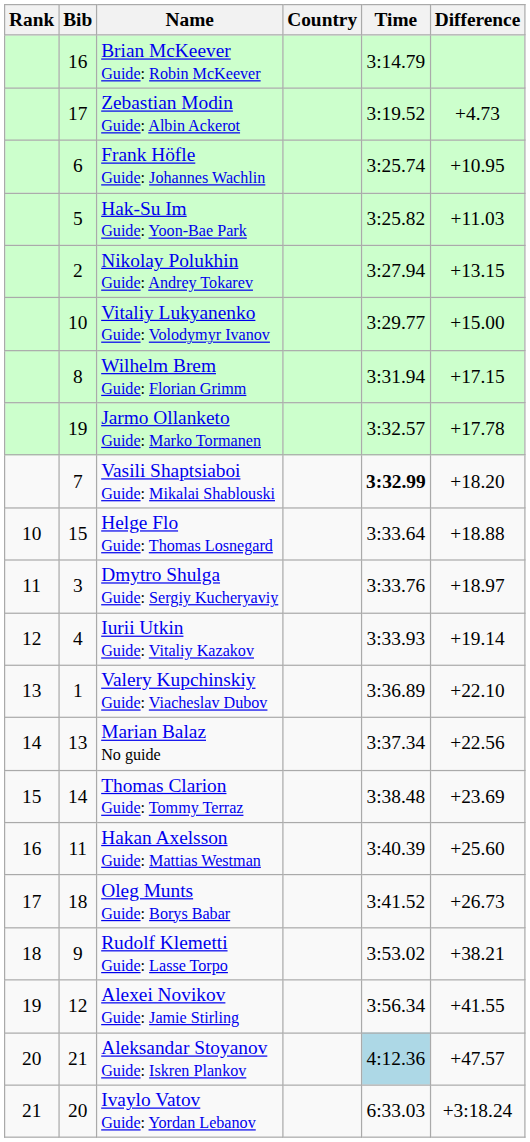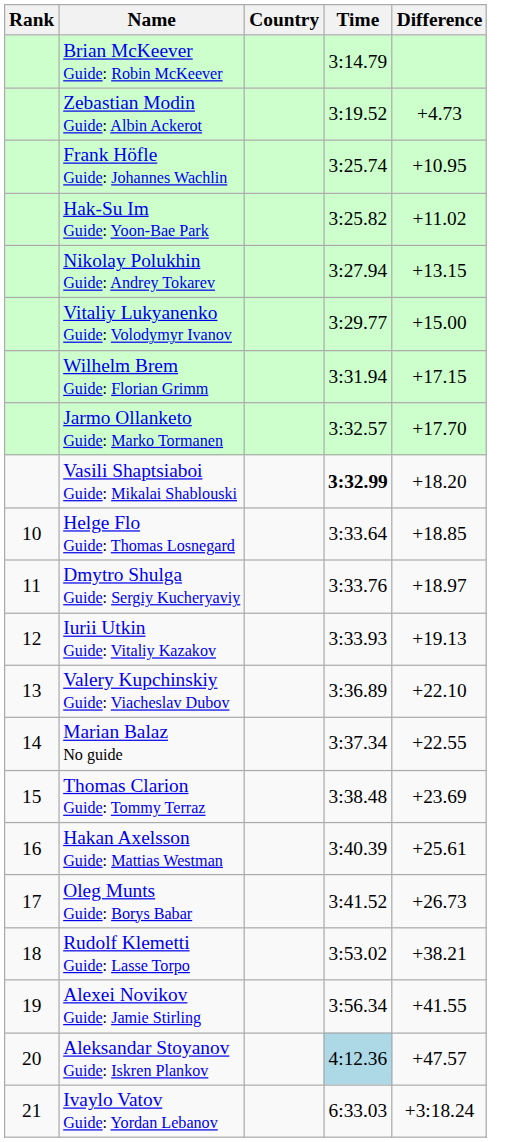 <table class="wikitable sortable" style="text-align:center">
 <tr>
 <th>Rank</th>
-<th>Bib</th>
 <th>Name</th>
 <th>Country</th>
 <th>Time</th>
 <th>Difference</th>
 </tr>
 <tr bgcolor="#ccffcc">
 <td></td>
-<td>16</td>
 <td align=left><a href='#'>Brian McKeever</a><br><small><a href='#'>Guide</a>: <a href='#'>Robin McKeever</a></small></td>
 <td align=left></td>
 <td>3:14.79</td>
 <td></td>
 </tr>
 <tr bgcolor="#ccffcc">
 <td></td>
-<td>17</td>
 <td align=left><a href='#'>Zebastian Modin</a><br><small><a href='#'>Guide</a>: <a href='#'>Albin Ackerot</a></small></td>
 <td align=left></td>
 <td>3:19.52</td>
 <td>+4.73</td>
 </tr>
 <tr bgcolor="#ccffcc">
 <td></td>
-<td>6</td>
 <td align=left><a href='#'>Frank Höfle</a><br><small><a href='#'>Guide</a>: <a href='#'>Johannes Wachlin</a></small></td>
 <td align=left></td>
 <td>3:25.74</td>
 <td>+10.95</td>
 </tr>
 <tr bgcolor="#ccffcc">
 <td></td>
-<td>5</td>
 <td align=left><a href='#'>Hak-Su Im</a><br><small><a href='#'>Guide</a>: <a href='#'>Yoon-Bae Park</a></small></td>
 <td align=left></td>
 <td>3:25.82</td>
-<td>+11.03</td>
+<td>+11.02</td>
 </tr>
 <tr bgcolor="#ccffcc">
 <td></td>
-<td>2</td>
 <td align=left><a href='#'>Nikolay Polukhin</a><br><small><a href='#'>Guide</a>: <a href='#'>Andrey Tokarev</a></small></td>
 <td align=left></td>
 <td>3:27.94</td>
 <td>+13.15</td>
 </tr>
 <tr bgcolor="#ccffcc">
 <td></td>
-<td>10</td>
 <td align=left><a href='#'>Vitaliy Lukyanenko</a><br><small><a href='#'>Guide</a>: <a href='#'>Volodymyr Ivanov</a></small></td>
 <td align=left></td>
 <td>3:29.77</td>
 <td>+15.00</td>
 </tr>
 <tr bgcolor="#ccffcc">
 <td></td>
-<td>8</td>
 <td align=left><a href='#'>Wilhelm Brem</a><br><small><a href='#'>Guide</a>: <a href='#'>Florian Grimm</a></small></td>
 <td align=left></td>
 <td>3:31.94</td>
 <td>+17.15</td>
 </tr>
 <tr bgcolor="#ccffcc">
 <td></td>
-<td>19</td>
 <td align=left><a href='#'>Jarmo Ollanketo</a><br><small><a href='#'>Guide</a>: <a href='#'>Marko Tormanen</a></small></td>
 <td align=left></td>
 <td>3:32.57</td>
-<td>+17.78</td>
+<td>+17.70</td>
 </tr>
 <tr>
 <td></td>
-<td>7</td>
 <td align=left><a href='#'>Vasili Shaptsiaboi</a><br><small><a href='#'>Guide</a>: <a href='#'>Mikalai Shablouski</a></small></td>
 <td align=left></td>
 <td><strong>3:32.99</strong></td>
 <td>+18.20</td>
 </tr>
 <tr>
 <td>10</td>
-<td>15</td>
 <td align=left><a href='#'>Helge Flo</a><br><small><a href='#'>Guide</a>: <a href='#'>Thomas Losnegard</a></small></td>
 <td align=left></td>
 <td>3:33.64</td>
-<td>+18.88</td>
+<td>+18.85</td>
 </tr>
 <tr>
 <td>11</td>
-<td>3</td>
 <td align=left><a href='#'>Dmytro Shulga</a><br><small><a href='#'>Guide</a>: <a href='#'>Sergiy Kucheryaviy</a></small></td>
 <td align=left></td>
 <td>3:33.76</td>
 <td>+18.97</td>
 </tr>
 <tr>
 <td>12</td>
-<td>4</td>
 <td align=left><a href='#'>Iurii Utkin</a><br><small><a href='#'>Guide</a>: <a href='#'>Vitaliy Kazakov</a></small></td>
 <td align=left></td>
 <td>3:33.93</td>
-<td>+19.14</td>
+<td>+19.13</td>
 </tr>
 <tr>
 <td>13</td>
-<td>1</td>
 <td align=left><a href='#'>Valery Kupchinskiy</a><br><small><a href='#'>Guide</a>: <a href='#'>Viacheslav Dubov</a></small></td>
 <td align=left></td>
 <td>3:36.89</td>
 <td>+22.10</td>
 </tr>
 <tr>
 <td>14</td>
-<td>13</td>
 <td align=left><a href='#'>Marian Balaz</a><br><small>No guide</small></td>
 <td align=left></td>
 <td>3:37.34</td>
-<td>+22.56</td>
+<td>+22.55</td>
 </tr>
 <tr>
 <td>15</td>
-<td>14</td>
 <td align=left><a href='#'>Thomas Clarion</a><br><small><a href='#'>Guide</a>: <a href='#'>Tommy Terraz</a></small></td>
 <td align=left></td>
 <td>3:38.48</td>
 <td>+23.69</td>
 </tr>
 <tr>
 <td>16</td>
-<td>11</td>
 <td align=left><a href='#'>Hakan Axelsson</a><br><small><a href='#'>Guide</a>: <a href='#'>Mattias Westman</a></small></td>
 <td align=left></td>
 <td>3:40.39</td>
-<td>+25.60</td>
+<td>+25.61</td>
 </tr>
 <tr>
 <td>17</td>
-<td>18</td>
 <td align=left><a href='#'>Oleg Munts</a><br><small><a href='#'>Guide</a>: <a href='#'>Borys Babar</a></small></td>
 <td align=left></td>
 <td>3:41.52</td>
 <td>+26.73</td>
 </tr>
 <tr>
 <td>18</td>
-<td>9</td>
 <td align=left><a href='#'>Rudolf Klemetti</a><br><small><a href='#'>Guide</a>: <a href='#'>Lasse Torpo</a></small></td>
 <td align=left></td>
 <td>3:53.02</td>
 <td>+38.21</td>
 </tr>
 <tr>
 <td>19</td>
-<td>12</td>
 <td align=left><a href='#'>Alexei Novikov</a><br><small><a href='#'>Guide</a>: <a href='#'>Jamie Stirling</a></small></td>
 <td align=left></td>
 <td>3:56.34</td>
 <td>+41.55</td>
 </tr>
 <tr>
 <td>20</td>
-<td>21</td>
 <td align=left><a href='#'>Aleksandar Stoyanov</a><br><small><a href='#'>Guide</a>: <a href='#'>Iskren Plankov</a></small></td>
 <td align=left></td>
 <td style="background: lightblue;">4:12.36</td>
 <td>+47.57</td>
 </tr>
 <tr>
 <td>21</td>
-<td>20</td>
 <td align=left><a href='#'>Ivaylo Vatov</a><br><small><a href='#'>Guide</a>: <a href='#'>Yordan Lebanov</a></small></td>
 <td align=left></td>
 <td>6:33.03</td>
 <td>+3:18.24</td>
 </tr>
 </table>
